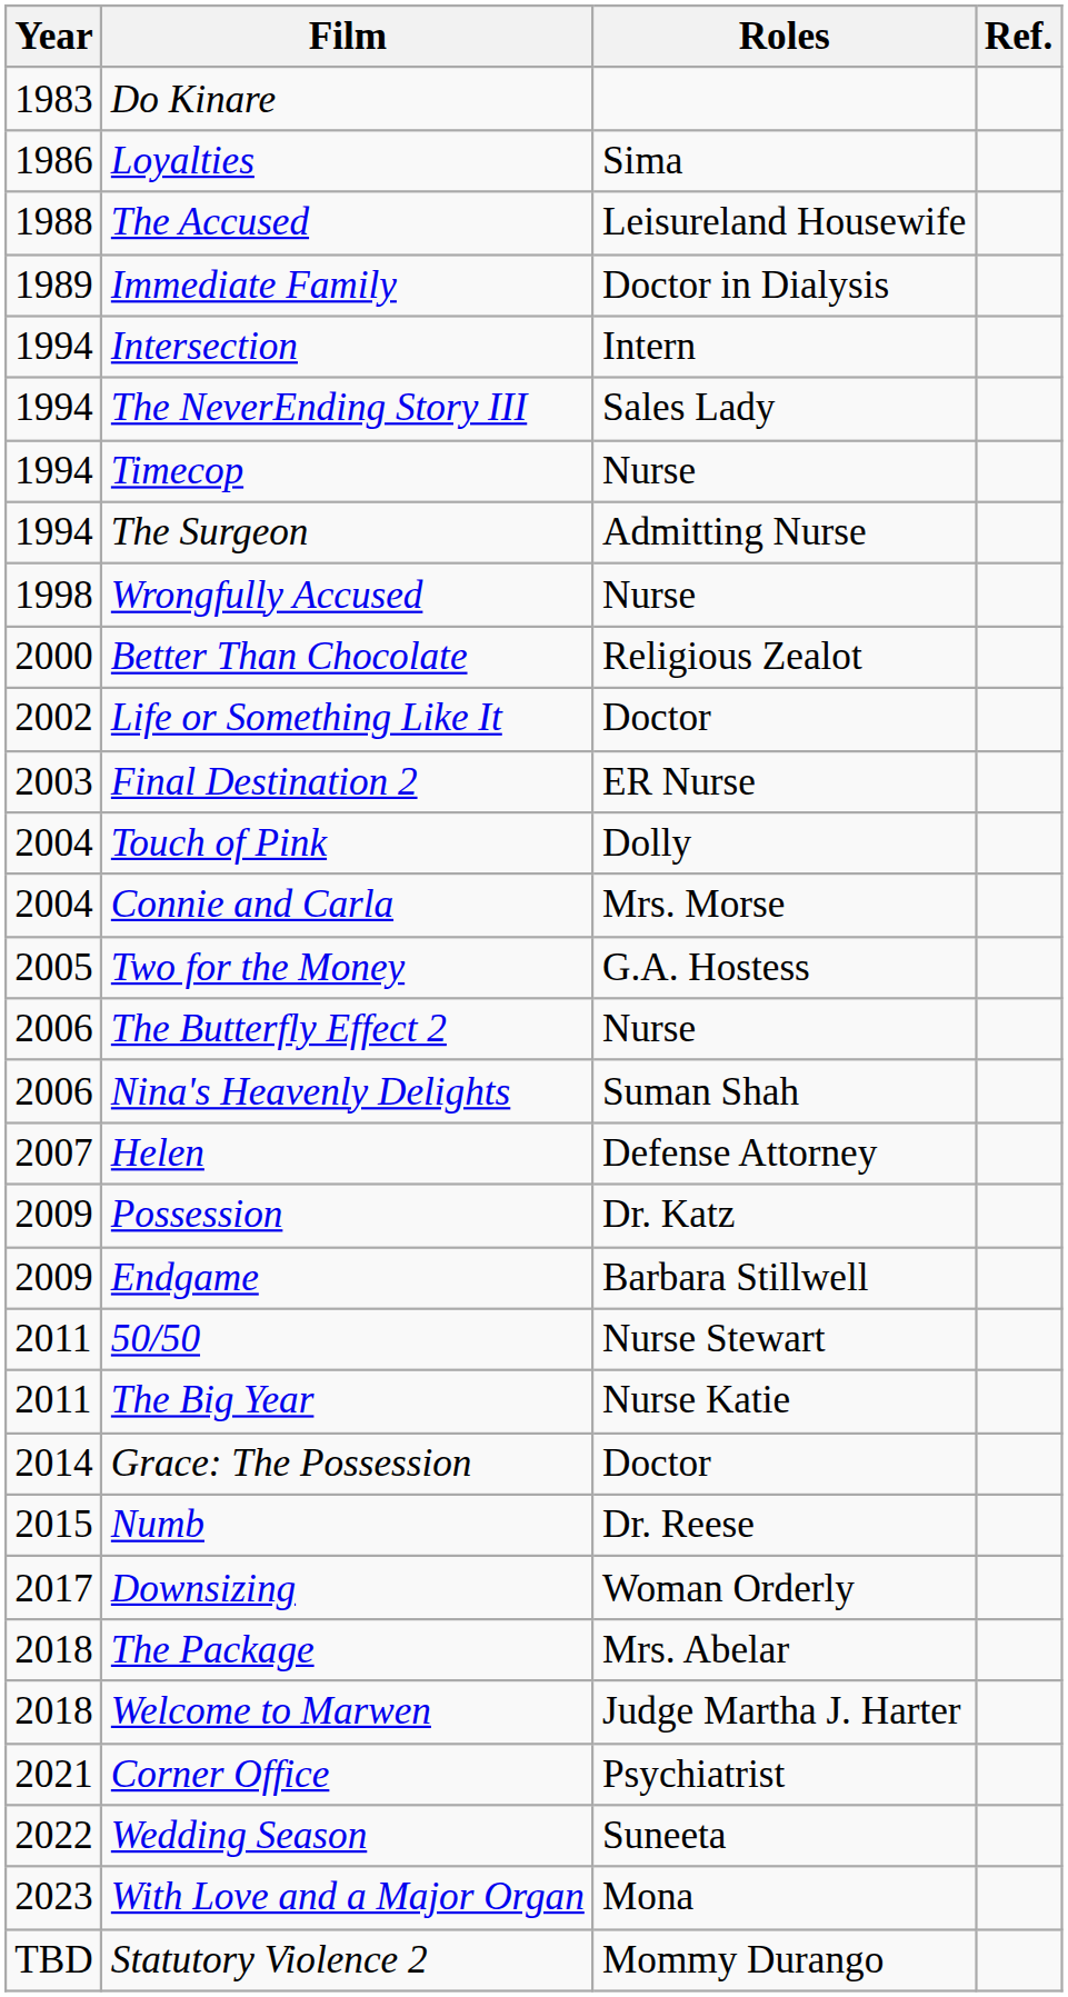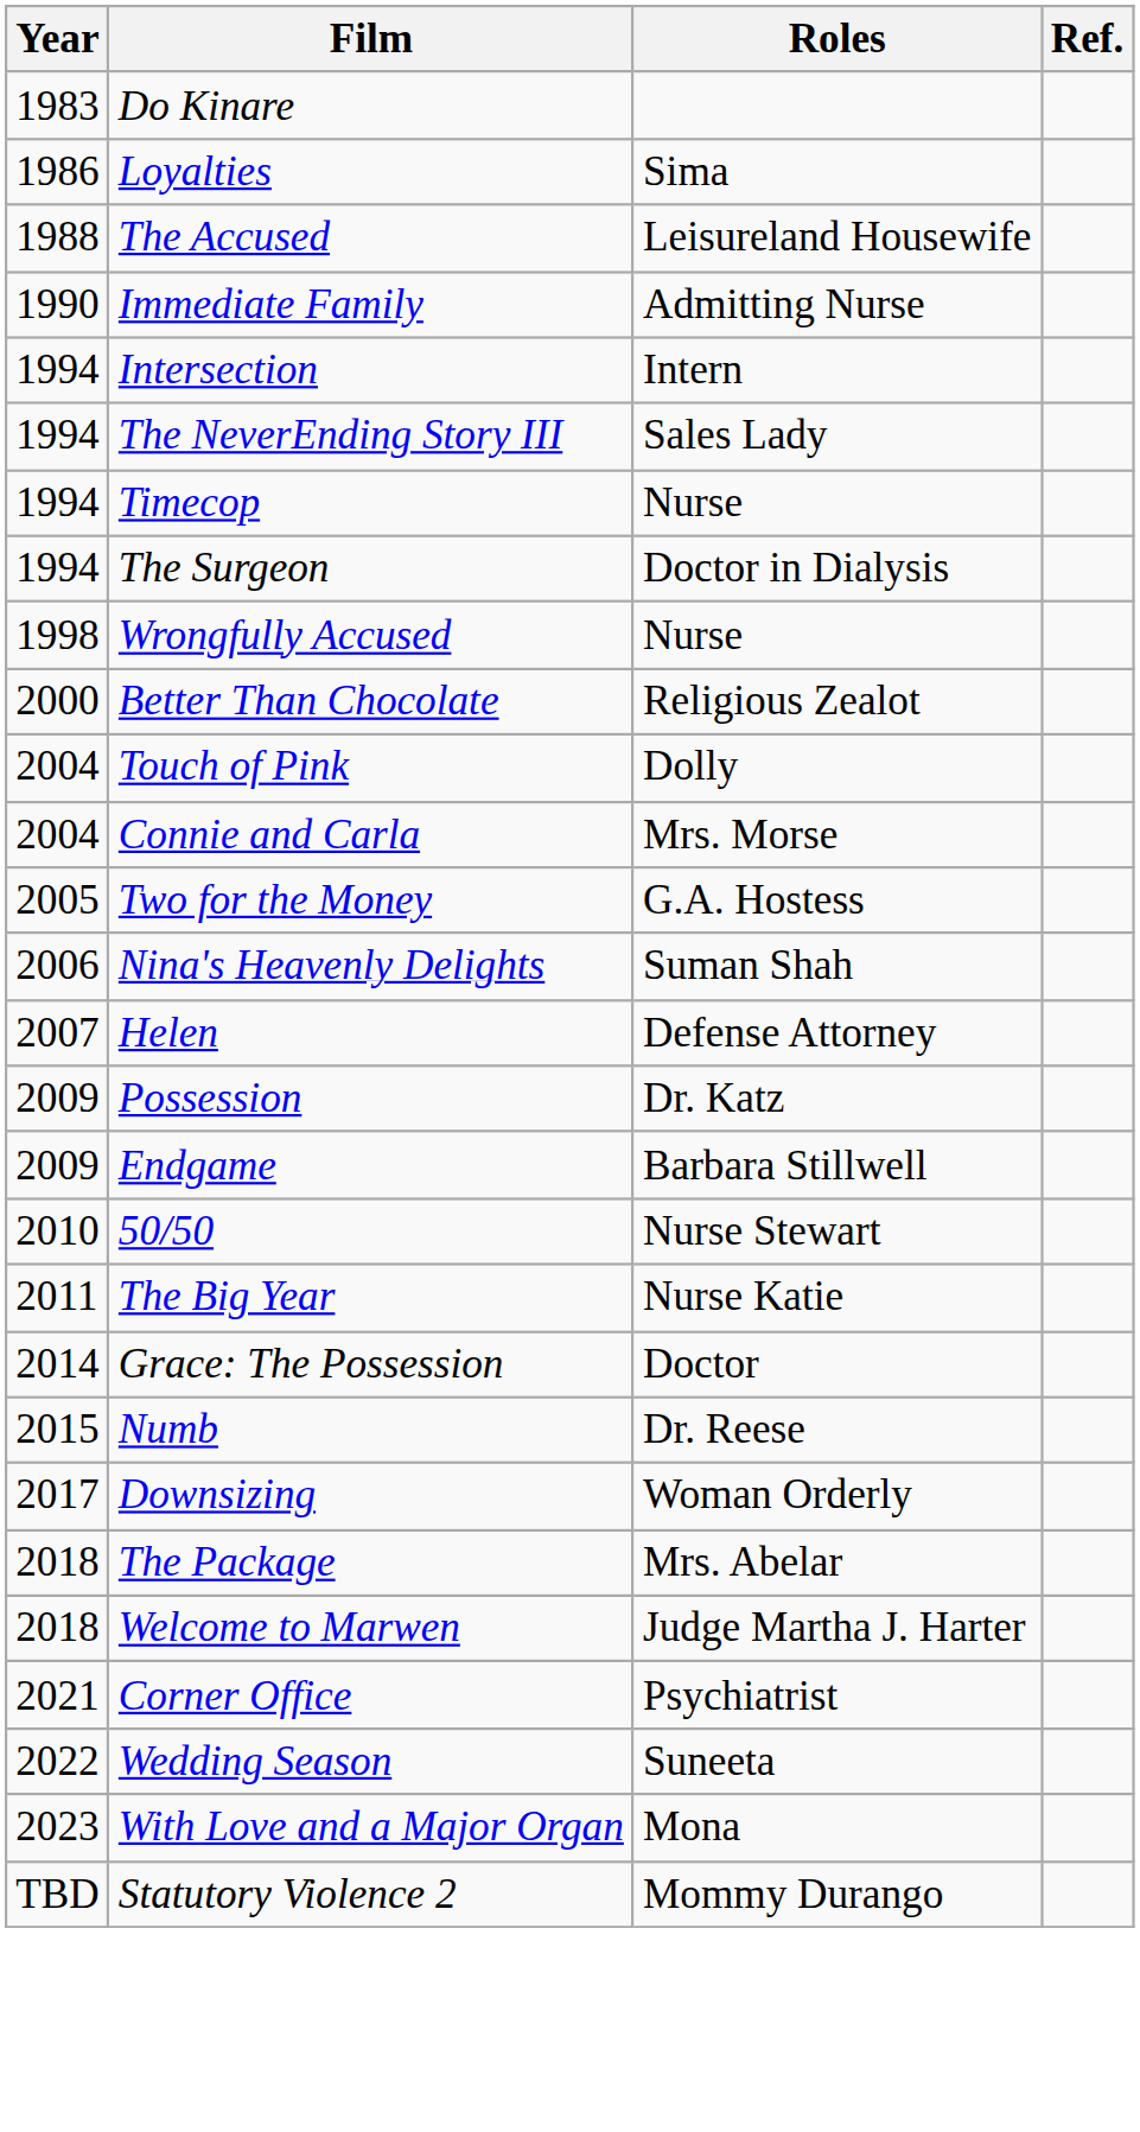 <table class="wikitable sortable">
 <tr>
 <th>Year</th>
 <th>Film</th>
 <th>Roles</th>
 <th class="unsortable">Ref.</th>
 </tr>
 <tr>
 <td>1983</td>
 <td><em>Do Kinare</em></td>
 <td></td>
 <td></td>
 </tr>
 <tr>
 <td>1986</td>
 <td><em><a href='#'>Loyalties</a></em></td>
 <td>Sima</td>
 <td></td>
 </tr>
 <tr>
 <td>1988</td>
 <td data-sort-value="Accused, The"><em><a href='#'>The Accused</a></em></td>
 <td>Leisureland Housewife</td>
 <td></td>
 </tr>
 <tr>
-<td>1989</td>
+<td>1990</td>
 <td><em><a href='#'>Immediate Family</a></em></td>
-<td>Doctor in Dialysis</td>
+<td>Admitting Nurse</td>
 <td></td>
 </tr>
 <tr>
 <td>1994</td>
 <td><em><a href='#'>Intersection</a></em></td>
 <td>Intern</td>
 <td></td>
 </tr>
 <tr>
 <td>1994</td>
 <td data-sort-value="NeverEnding Story III, The"><em><a href='#'>The NeverEnding Story III</a></em></td>
 <td>Sales Lady</td>
 <td></td>
 </tr>
 <tr>
 <td>1994</td>
 <td><em><a href='#'>Timecop</a></em></td>
 <td>Nurse</td>
 <td></td>
 </tr>
 <tr>
 <td>1994</td>
 <td data-sort-value="Surgeon, The"><em>The Surgeon</em></td>
-<td>Admitting Nurse</td>
+<td>Doctor in Dialysis</td>
 <td></td>
 </tr>
 <tr>
 <td>1998</td>
 <td><em><a href='#'>Wrongfully Accused</a></em></td>
 <td>Nurse</td>
 <td></td>
 </tr>
 <tr>
 <td>2000</td>
 <td><em><a href='#'>Better Than Chocolate</a></em></td>
 <td>Religious Zealot</td>
-<td></td>
-</tr>
-<tr>
-<td>2002</td>
-<td><em><a href='#'>Life or Something Like It</a></em></td>
-<td>Doctor</td>
-<td></td>
-</tr>
-<tr>
-<td>2003</td>
-<td><em><a href='#'>Final Destination 2</a></em></td>
-<td>ER Nurse</td>
 <td></td>
 </tr>
 <tr>
 <td>2004</td>
 <td><em><a href='#'>Touch of Pink</a></em></td>
 <td>Dolly</td>
 <td></td>
 </tr>
 <tr>
 <td>2004</td>
 <td><em><a href='#'>Connie and Carla</a></em></td>
 <td>Mrs. Morse</td>
 <td></td>
 </tr>
 <tr>
 <td>2005</td>
 <td><em><a href='#'>Two for the Money</a></em></td>
 <td>G.A. Hostess</td>
-<td></td>
-</tr>
-<tr>
-<td>2006</td>
-<td data-sort-value="Butterfly Effect 2, The"><em><a href='#'>The Butterfly Effect 2</a></em></td>
-<td>Nurse</td>
 <td></td>
 </tr>
 <tr>
 <td>2006</td>
 <td><em><a href='#'>Nina's Heavenly Delights</a></em></td>
 <td>Suman Shah</td>
 <td></td>
 </tr>
 <tr>
 <td>2007</td>
 <td><em><a href='#'>Helen</a></em></td>
 <td>Defense Attorney</td>
 <td></td>
 </tr>
 <tr>
 <td>2009</td>
 <td><em><a href='#'>Possession</a></em></td>
 <td>Dr. Katz</td>
 <td></td>
 </tr>
 <tr>
 <td>2009</td>
 <td><em><a href='#'>Endgame</a></em></td>
 <td>Barbara Stillwell</td>
 <td></td>
 </tr>
 <tr>
-<td>2011</td>
+<td>2010</td>
 <td><em><a href='#'>50/50</a></em></td>
 <td>Nurse Stewart</td>
 <td></td>
 </tr>
 <tr>
 <td>2011</td>
 <td data-sort-value="Big Year, The"><em><a href='#'>The Big Year</a></em></td>
 <td>Nurse Katie</td>
 <td></td>
 </tr>
 <tr>
 <td>2014</td>
 <td><em>Grace: The Possession</em></td>
 <td>Doctor</td>
 <td></td>
 </tr>
 <tr>
 <td>2015</td>
 <td><em><a href='#'>Numb</a></em></td>
 <td>Dr. Reese</td>
 <td></td>
 </tr>
 <tr>
 <td>2017</td>
 <td><em><a href='#'>Downsizing</a></em></td>
 <td>Woman Orderly</td>
 <td></td>
 </tr>
 <tr>
 <td>2018</td>
 <td data-sort-value="Package, The"><em><a href='#'>The Package</a></em></td>
 <td>Mrs. Abelar</td>
 <td></td>
 </tr>
 <tr>
 <td>2018</td>
 <td><em><a href='#'>Welcome to Marwen</a></em></td>
 <td>Judge Martha J. Harter</td>
 <td></td>
 </tr>
 <tr>
 <td>2021</td>
 <td><em><a href='#'>Corner Office</a></em></td>
 <td>Psychiatrist</td>
 <td></td>
 </tr>
 <tr>
 <td>2022</td>
 <td><em><a href='#'>Wedding Season</a></em></td>
 <td>Suneeta</td>
 <td></td>
 </tr>
 <tr>
 <td>2023</td>
 <td><em><a href='#'>With Love and a Major Organ</a></em></td>
 <td>Mona</td>
 <td></td>
 </tr>
 <tr>
 <td>TBD</td>
 <td><em>Statutory Violence 2</em></td>
 <td>Mommy Durango</td>
 <td></td>
 </tr>
 </table>
